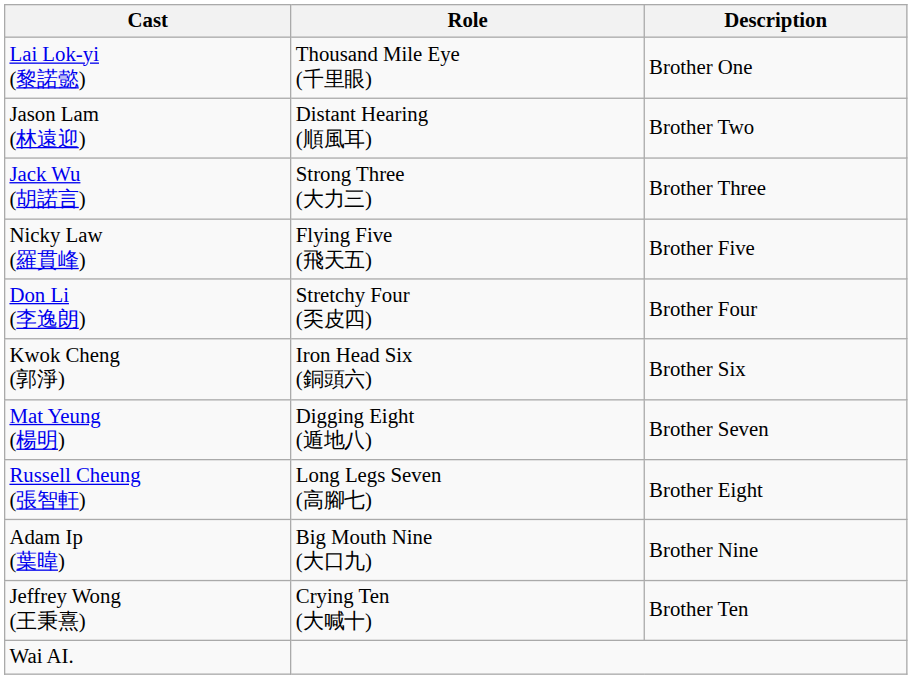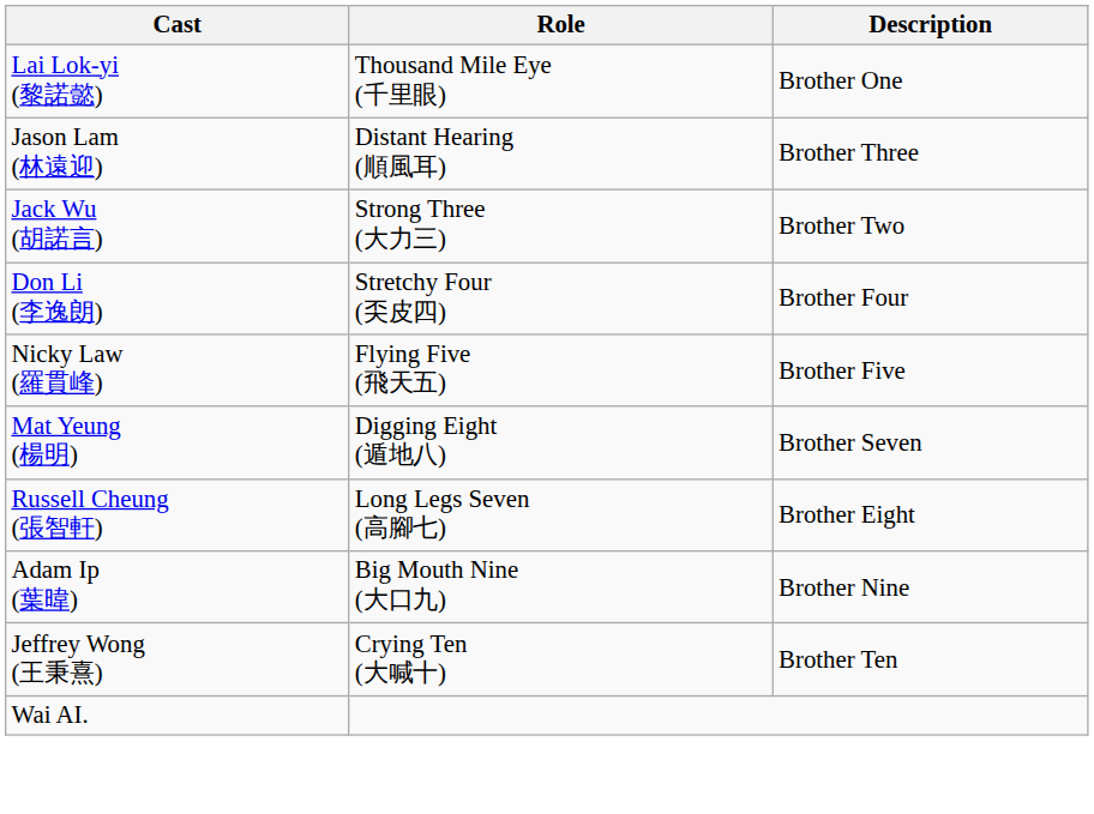 <table class="wikitable" width="55%">
 <tr>
 <th>Cast</th>
 <th>Role</th>
 <th>Description</th>
 </tr>
 <tr>
 <td><a href='#'>Lai Lok-yi</a> <br>(<a href='#'>黎諾懿</a>)</td>
 <td>Thousand Mile Eye <br> (千里眼)</td>
 <td>Brother One</td>
 </tr>
 <tr>
 <td>Jason Lam <br>(<a href='#'>林遠迎</a>)</td>
 <td>Distant Hearing<br> (順風耳)</td>
-<td>Brother Two</td>
+<td>Brother Three</td>
 </tr>
 <tr>
 <td><a href='#'>Jack Wu</a> <br>(<a href='#'>胡諾言</a>)</td>
 <td>Strong Three <br>(大力三)</td>
-<td>Brother Three</td>
-</tr>
-<tr>
-<td>Nicky Law <br> (<a href='#'>羅貫峰</a>)</td>
-<td>Flying Five <br>(飛天五)</td>
-<td>Brother Five</td>
+<td>Brother Two</td>
 </tr>
 <tr>
 <td><a href='#'>Don Li</a> <br>(<a href='#'>李逸朗</a>)</td>
 <td>Stretchy Four <br>(奀皮四)</td>
 <td>Brother Four</td>
 </tr>
 <tr>
-<td>Kwok Cheng<br> (郭淨)</td>
-<td>Iron Head Six <br>(銅頭六)</td>
-<td>Brother Six</td>
+<td>Nicky Law <br> (<a href='#'>羅貫峰</a>)</td>
+<td>Flying Five <br>(飛天五)</td>
+<td>Brother Five</td>
 </tr>
 <tr>
 <td><a href='#'>Mat Yeung</a> <br>(<a href='#'>楊明</a>)</td>
 <td>Digging Eight <br>(遁地八)</td>
 <td>Brother Seven</td>
 </tr>
 <tr>
 <td><a href='#'>Russell Cheung</a> <br>(<a href='#'>張智軒</a>)</td>
 <td>Long Legs Seven<br> (高腳七)</td>
 <td>Brother Eight</td>
 </tr>
 <tr>
 <td>Adam Ip <br>(<a href='#'>葉暐</a>)</td>
 <td>Big Mouth Nine <br>(大口九)</td>
 <td>Brother Nine</td>
 </tr>
 <tr>
 <td>Jeffrey Wong <br>(王秉熹)</td>
 <td>Crying Ten <br>(大喊十)</td>
 <td>Brother Ten</td>
 </tr>
 <tr>
 <td>Wai AI. <br></td>
 </tr>
 </table>
